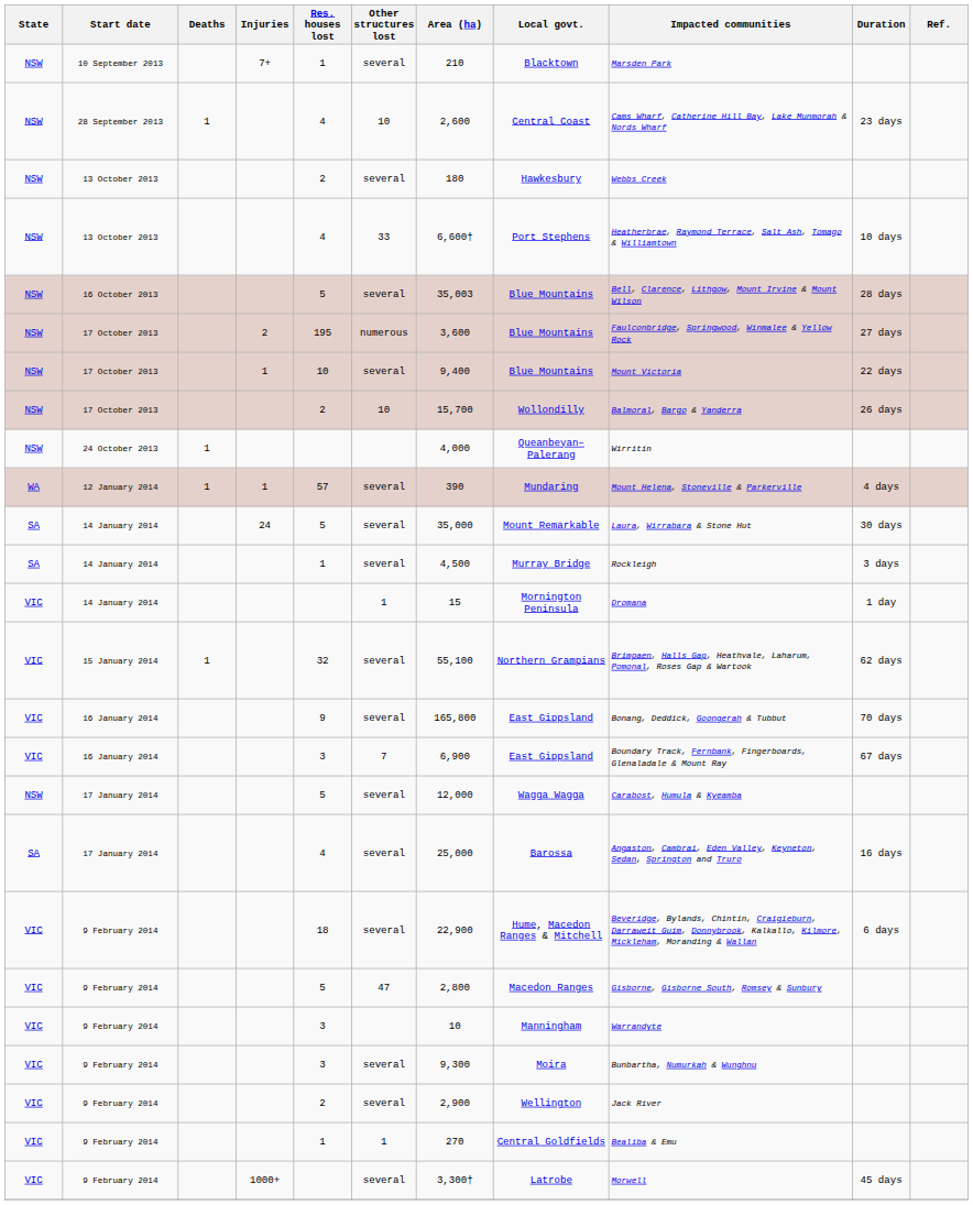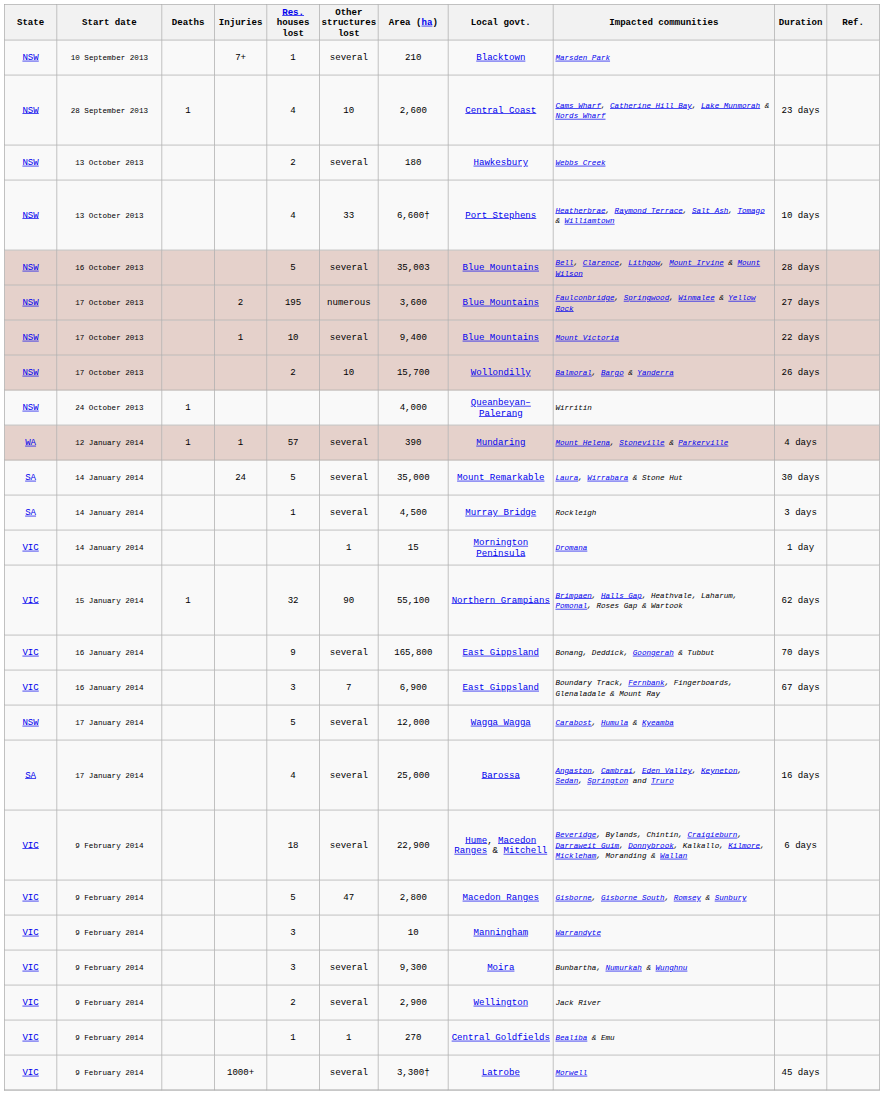 <table class="wikitable sortable">
 <tr>
 <th scope="col" width="6%" align="center">State</th>
 <th scope="col" width="12%" align="center">Start date</th>
 <th scope="col" width="6%" align="center">Deaths</th>
 <th scope="col" width="6%" align="center">Injuries</th>
 <th scope="col" width="6%" align="center"><a href='#'>Res.</a> houses lost</th>
 <th scope="col" width="6%" align="center">Other structures lost</th>
 <th scope="col" width="8%" align="center">Area (<a href='#'>ha</a>)</th>
 <th scope="col" width="12%" align="center">Local govt.</th>
 <th scope="col" align="center" class="unsortable">Impacted communities</th>
 <th scope="col" width="6%" align="center" class="unsortable">Duration</th>
 <th scope="col" width="6%" align="center" class="unsortable">Ref.</th>
 </tr>
 <tr style="height: 50px;">
 <td style="text-align:center;"><a href='#'>NSW</a></td>
 <td style="text-align:center;"><small>10 September 2013</small></td>
 <td style="text-align:center;"></td>
 <td style="text-align:center;">7+</td>
 <td style="text-align:center;">1</td>
 <td style="text-align:center;">several</td>
 <td style="text-align:center;">210</td>
 <td style="text-align:center;"><a href='#'>Blacktown</a></td>
 <td><small><em><a href='#'>Marsden Park</a></em></small></td>
 <td style="text-align:center;"></td>
 <td style="text-align:center;"></td>
 </tr>
 <tr style="height: 100px;">
 <td style="text-align:center;"><a href='#'>NSW</a></td>
 <td style="text-align:center;"><small>28 September 2013</small></td>
 <td style="text-align:center;">1</td>
 <td style="text-align:center;"></td>
 <td style="text-align:center;">4</td>
 <td style="text-align:center;">10</td>
 <td style="text-align:center;">2,600</td>
 <td style="text-align:center;"><a href='#'>Central Coast</a></td>
 <td><small><em><a href='#'>Cams Wharf</a>, <a href='#'>Catherine Hill Bay</a>, <a href='#'>Lake Munmorah</a> & <a href='#'>Nords Wharf</a></em></small></td>
 <td style="text-align:center;">23 days</td>
 <td style="text-align:center;"></td>
 </tr>
 <tr style="height: 50px;">
 <td style="text-align:center;"><a href='#'>NSW</a></td>
 <td style="text-align:center;"><small>13 October 2013</small></td>
 <td style="text-align:center;"></td>
 <td style="text-align:center;"></td>
 <td style="text-align:center;">2</td>
 <td style="text-align:center;">several</td>
 <td style="text-align:center;">180</td>
 <td style="text-align:center;"><a href='#'>Hawkesbury</a></td>
 <td><small><em><a href='#'>Webbs Creek</a></em></small></td>
 <td style="text-align:center;"></td>
 <td style="text-align:center;"></td>
 </tr>
 <tr style="height: 100px;">
 <td style="text-align:center;"><a href='#'>NSW</a></td>
 <td style="text-align:center;"><small>13 October 2013</small></td>
 <td style="text-align:center;"></td>
 <td style="text-align:center;"></td>
 <td style="text-align:center;">4</td>
 <td style="text-align:center;">33</td>
 <td style="text-align:center;">6,600†</td>
 <td style="text-align:center;"><a href='#'>Port Stephens</a></td>
 <td><small><em><a href='#'>Heatherbrae</a>, <a href='#'>Raymond Terrace</a>, <a href='#'>Salt Ash</a>, <a href='#'>Tomago</a> & <a href='#'>Williamtown</a></em></small></td>
 <td style="text-align:center;">10 days</td>
 <td style="text-align:center;"></td>
 </tr>
 <tr style="background:#e5d1cb; height: 50px;">
 <td style="text-align:center;"><a href='#'>NSW</a></td>
 <td style="text-align:center;"><small>16 October 2013</small></td>
 <td style="text-align:center;"></td>
 <td style="text-align:center;"></td>
 <td style="text-align:center;">5</td>
 <td style="text-align:center;">several</td>
 <td style="text-align:center;">35,003</td>
 <td style="text-align:center;"><a href='#'>Blue Mountains</a></td>
 <td><small><em><a href='#'>Bell</a>, <a href='#'>Clarence</a>, <a href='#'>Lithgow</a>, <a href='#'>Mount Irvine</a> & <a href='#'>Mount Wilson</a></em></small></td>
 <td style="text-align:center;">28 days</td>
 <td style="text-align:center;"></td>
 </tr>
 <tr style="background:#e5d1cb; height: 50px;">
 <td style="text-align:center;"><a href='#'>NSW</a></td>
 <td style="text-align:center;"><small>17 October 2013</small></td>
 <td style="text-align:center;"></td>
 <td style="text-align:center;">2</td>
 <td style="text-align:center;">195</td>
 <td style="text-align:center;">numerous</td>
 <td style="text-align:center;">3,600</td>
 <td style="text-align:center;"><a href='#'>Blue Mountains</a></td>
 <td><small><em><a href='#'>Faulconbridge</a>, <a href='#'>Springwood</a>, <a href='#'>Winmalee</a> & <a href='#'>Yellow Rock</a></em></small></td>
 <td style="text-align:center;">27 days</td>
 <td style="text-align:center;"></td>
 </tr>
 <tr style="background:#e5d1cb; height: 50px;">
 <td style="text-align:center;"><a href='#'>NSW</a></td>
 <td style="text-align:center;"><small>17 October 2013</small></td>
 <td style="text-align:center;"></td>
 <td style="text-align:center;">1</td>
 <td style="text-align:center;">10</td>
 <td style="text-align:center;">several</td>
 <td style="text-align:center;">9,400</td>
 <td style="text-align:center;"><a href='#'>Blue Mountains</a></td>
 <td><small><em><a href='#'>Mount Victoria</a></em></small></td>
 <td style="text-align:center;">22 days</td>
 <td style="text-align:center;"></td>
 </tr>
 <tr style="background:#e5d1cb; height: 50px;">
 <td style="text-align:center;"><a href='#'>NSW</a></td>
 <td style="text-align:center;"><small>17 October 2013</small></td>
 <td style="text-align:center;"></td>
 <td style="text-align:center;"></td>
 <td style="text-align:center;">2</td>
 <td style="text-align:center;">10</td>
 <td style="text-align:center;">15,700</td>
 <td style="text-align:center;"><a href='#'>Wollondilly</a></td>
 <td><small><em><a href='#'>Balmoral</a>, <a href='#'>Bargo</a> & <a href='#'>Yanderra</a></em></small></td>
 <td style="text-align:center;">26 days</td>
 <td style="text-align:center;"></td>
 </tr>
 <tr style="height: 50px;">
 <td style="text-align:center;"><a href='#'>NSW</a></td>
 <td style="text-align:center;"><small>24 October 2013</small></td>
 <td style="text-align:center;">1</td>
 <td style="text-align:center;"></td>
 <td style="text-align:center;"></td>
 <td style="text-align:center;"></td>
 <td style="text-align:center;">4,000</td>
 <td style="text-align:center;"><a href='#'>Queanbeyan–Palerang</a></td>
 <td><small><em>Wirritin</em></small></td>
 <td style="text-align:center;"></td>
 <td style="text-align:center;"></td>
 </tr>
 <tr style="background:#e5d1cb; height: 50px;">
 <td style="text-align:center;"><a href='#'>WA</a></td>
 <td style="text-align:center;"><small>12 January 2014</small></td>
 <td style="text-align:center;">1</td>
 <td style="text-align:center;">1</td>
 <td style="text-align:center;">57</td>
 <td style="text-align:center;">several</td>
 <td style="text-align:center;">390</td>
 <td style="text-align:center;"><a href='#'>Mundaring</a></td>
 <td><small><em><a href='#'>Mount Helena</a>, <a href='#'>Stoneville</a> & <a href='#'>Parkerville</a></em></small></td>
 <td style="text-align:center;">4 days</td>
 <td style="text-align:center;"></td>
 </tr>
 <tr style="height: 50px;">
 <td style="text-align:center;"><a href='#'>SA</a></td>
 <td style="text-align:center;"><small>14 January 2014</small></td>
 <td style="text-align:center;"></td>
 <td style="text-align:center;">24</td>
 <td style="text-align:center;">5</td>
 <td style="text-align:center;">several</td>
 <td style="text-align:center;">35,000</td>
 <td style="text-align:center;"><a href='#'>Mount Remarkable</a></td>
 <td><small><em><a href='#'>Laura</a>, <a href='#'>Wirrabara</a> & Stone Hut</em></small></td>
 <td style="text-align:center;">30 days</td>
 <td style="text-align:center;"></td>
 </tr>
 <tr style="height: 50px;">
 <td style="text-align:center;"><a href='#'>SA</a></td>
 <td style="text-align:center;"><small>14 January 2014</small></td>
 <td style="text-align:center;"></td>
 <td style="text-align:center;"></td>
 <td style="text-align:center;">1</td>
 <td style="text-align:center;">several</td>
 <td style="text-align:center;">4,500</td>
 <td style="text-align:center;"><a href='#'>Murray Bridge</a></td>
 <td><small><em>Rockleigh</em></small></td>
 <td style="text-align:center;">3 days</td>
 <td style="text-align:center;"></td>
 </tr>
 <tr style="height: 50px;">
 <td style="text-align:center;"><a href='#'>VIC</a></td>
 <td style="text-align:center;"><small>14 January 2014</small></td>
 <td style="text-align:center;"></td>
 <td style="text-align:center;"></td>
 <td style="text-align:center;"></td>
 <td style="text-align:center;">1</td>
 <td style="text-align:center;">15</td>
 <td style="text-align:center;"><a href='#'>Mornington Peninsula</a></td>
 <td><small><em><a href='#'>Dromana</a></em></small></td>
 <td style="text-align:center;">1 day</td>
 <td style="text-align:center;"></td>
 </tr>
 <tr style="height: 100px;">
 <td style="text-align:center;"><a href='#'>VIC</a></td>
 <td style="text-align:center;"><small>15 January 2014</small></td>
 <td style="text-align:center;">1</td>
 <td style="text-align:center;"></td>
 <td style="text-align:center;">32</td>
-<td style="text-align:center;">several</td>
+<td style="text-align:center;">90</td>
 <td style="text-align:center;">55,100</td>
 <td style="text-align:center;"><a href='#'>Northern Grampians</a></td>
 <td><small><em><a href='#'>Brimpaen</a>, <a href='#'>Halls Gap</a>, Heathvale, Laharum, <a href='#'>Pomonal</a>, Roses Gap & Wartook</em></small></td>
 <td style="text-align:center;">62 days</td>
 <td style="text-align:center;"></td>
 </tr>
 <tr style="height: 50px;">
 <td style="text-align:center;"><a href='#'>VIC</a></td>
 <td style="text-align:center;"><small>16 January 2014</small></td>
 <td style="text-align:center;"></td>
 <td style="text-align:center;"></td>
 <td style="text-align:center;">9</td>
 <td style="text-align:center;">several</td>
 <td style="text-align:center;">165,800</td>
 <td style="text-align:center;"><a href='#'>East Gippsland</a></td>
 <td><small><em>Bonang, Deddick, <a href='#'>Goongerah</a> & Tubbut</em></small></td>
 <td style="text-align:center;">70 days</td>
 <td style="text-align:center;"></td>
 </tr>
 <tr style="height: 50px;">
 <td style="text-align:center;"><a href='#'>VIC</a></td>
 <td style="text-align:center;"><small>16 January 2014</small></td>
 <td style="text-align:center;"></td>
 <td style="text-align:center;"></td>
 <td style="text-align:center;">3</td>
 <td style="text-align:center;">7</td>
 <td style="text-align:center;">6,900</td>
 <td style="text-align:center;"><a href='#'>East Gippsland</a></td>
 <td><small><em>Boundary Track, <a href='#'>Fernbank</a>, Fingerboards, Glenaladale & Mount Ray</em></small></td>
 <td style="text-align:center;">67 days</td>
 <td style="text-align:center;"></td>
 </tr>
 <tr style="height: 50px;">
 <td style="text-align:center;"><a href='#'>NSW</a></td>
 <td style="text-align:center;"><small>17 January 2014</small></td>
 <td style="text-align:center;"></td>
 <td style="text-align:center;"></td>
 <td style="text-align:center;">5</td>
 <td style="text-align:center;">several</td>
 <td style="text-align:center;">12,000</td>
 <td style="text-align:center;"><a href='#'>Wagga Wagga</a></td>
 <td><small><em><a href='#'>Carabost</a>, <a href='#'>Humula</a> & <a href='#'>Kyeamba</a></em></small></td>
 <td style="text-align:center;"></td>
 <td style="text-align:center;"></td>
 </tr>
 <tr style="height: 100px;">
 <td style="text-align:center;"><a href='#'>SA</a></td>
 <td style="text-align:center;"><small>17 January 2014</small></td>
 <td style="text-align:center;"></td>
 <td style="text-align:center;"></td>
 <td style="text-align:center;">4</td>
 <td style="text-align:center;">several</td>
 <td style="text-align:center;">25,000</td>
 <td style="text-align:center;"><a href='#'>Barossa</a></td>
 <td><small><em><a href='#'>Angaston</a>, <a href='#'>Cambrai</a>, <a href='#'>Eden Valley</a>, <a href='#'>Keyneton</a>, <a href='#'>Sedan</a>, <a href='#'>Springton</a> and <a href='#'>Truro</a></em></small></td>
 <td style="text-align:center;">16 days</td>
 <td style="text-align:center;"></td>
 </tr>
 <tr style="height: 100px;">
 <td style="text-align:center;"><a href='#'>VIC</a></td>
 <td style="text-align:center;"><small>9 February 2014</small></td>
 <td style="text-align:center;"></td>
 <td style="text-align:center;"></td>
 <td style="text-align:center;">18</td>
 <td style="text-align:center;">several</td>
 <td style="text-align:center;">22,900</td>
 <td style="text-align:center;"><a href='#'>Hume</a>, <a href='#'>Macedon Ranges</a> & <a href='#'>Mitchell</a></td>
 <td><small><em><a href='#'>Beveridge</a>, Bylands, Chintin, <a href='#'>Craigieburn</a>, <a href='#'>Darraweit Guim</a>, <a href='#'>Donnybrook</a>, Kalkallo, <a href='#'>Kilmore</a>, <a href='#'>Mickleham</a>, Moranding & <a href='#'>Wallan</a></em></small></td>
 <td style="text-align:center;">6 days</td>
 <td style="text-align:center;"></td>
 </tr>
 <tr style="height: 50px;">
 <td style="text-align:center;"><a href='#'>VIC</a></td>
 <td style="text-align:center;"><small>9 February 2014</small></td>
 <td style="text-align:center;"></td>
 <td style="text-align:center;"></td>
 <td style="text-align:center;">5</td>
 <td style="text-align:center;">47</td>
 <td style="text-align:center;">2,800</td>
 <td style="text-align:center;"><a href='#'>Macedon Ranges</a></td>
 <td><small><em><a href='#'>Gisborne</a>, <a href='#'>Gisborne South</a>, <a href='#'>Romsey</a> & <a href='#'>Sunbury</a></em></small></td>
 <td style="text-align:center;"></td>
 <td style="text-align:center;"></td>
 </tr>
 <tr style="height: 50px;">
 <td style="text-align:center;"><a href='#'>VIC</a></td>
 <td style="text-align:center;"><small>9 February 2014</small></td>
 <td style="text-align:center;"></td>
 <td style="text-align:center;"></td>
 <td style="text-align:center;">3</td>
 <td style="text-align:center;"></td>
 <td style="text-align:center;">10</td>
 <td style="text-align:center;"><a href='#'>Manningham</a></td>
 <td><small><em><a href='#'>Warrandyte</a></em></small></td>
 <td style="text-align:center;"></td>
 <td style="text-align:center;"></td>
 </tr>
 <tr style="height: 50px;">
 <td style="text-align:center;"><a href='#'>VIC</a></td>
 <td style="text-align:center;"><small>9 February 2014</small></td>
 <td style="text-align:center;"></td>
 <td style="text-align:center;"></td>
 <td style="text-align:center;">3</td>
 <td style="text-align:center;">several</td>
 <td style="text-align:center;">9,300</td>
 <td style="text-align:center;"><a href='#'>Moira</a></td>
 <td><small><em>Bunbartha, <a href='#'>Numurkah</a> & <a href='#'>Wunghnu</a></em></small></td>
 <td style="text-align:center;"></td>
 <td style="text-align:center;"></td>
 </tr>
 <tr style="height: 50px;">
 <td style="text-align:center;"><a href='#'>VIC</a></td>
 <td style="text-align:center;"><small>9 February 2014</small></td>
 <td style="text-align:center;"></td>
 <td style="text-align:center;"></td>
 <td style="text-align:center;">2</td>
 <td style="text-align:center;">several</td>
 <td style="text-align:center;">2,900</td>
 <td style="text-align:center;"><a href='#'>Wellington</a></td>
 <td><small><em>Jack River</em></small></td>
 <td style="text-align:center;"></td>
 <td style="text-align:center;"></td>
 </tr>
 <tr style="height: 50px;">
 <td style="text-align:center;"><a href='#'>VIC</a></td>
 <td style="text-align:center;"><small>9 February 2014</small></td>
 <td style="text-align:center;"></td>
 <td style="text-align:center;"></td>
 <td style="text-align:center;">1</td>
 <td style="text-align:center;">1</td>
 <td style="text-align:center;">270</td>
 <td style="text-align:center;"><a href='#'>Central Goldfields</a></td>
 <td><small><em><a href='#'>Bealiba</a> & Emu</em></small></td>
 <td style="text-align:center;"></td>
 <td style="text-align:center;"></td>
 </tr>
 <tr style="height: 50px;">
 <td style="text-align:center;"><a href='#'>VIC</a></td>
 <td style="text-align:center;"><small>9 February 2014</small></td>
 <td style="text-align:center;"></td>
 <td style="text-align:center;">1000+</td>
 <td style="text-align:center;"></td>
 <td style="text-align:center;">several</td>
 <td style="text-align:center;">3,300†</td>
 <td style="text-align:center;"><a href='#'>Latrobe</a></td>
 <td><small><em><a href='#'>Morwell</a></em></small></td>
 <td style="text-align:center;">45 days</td>
 <td style="text-align:center;"></td>
 </tr>
 <tr>
 </tr>
 </table>
